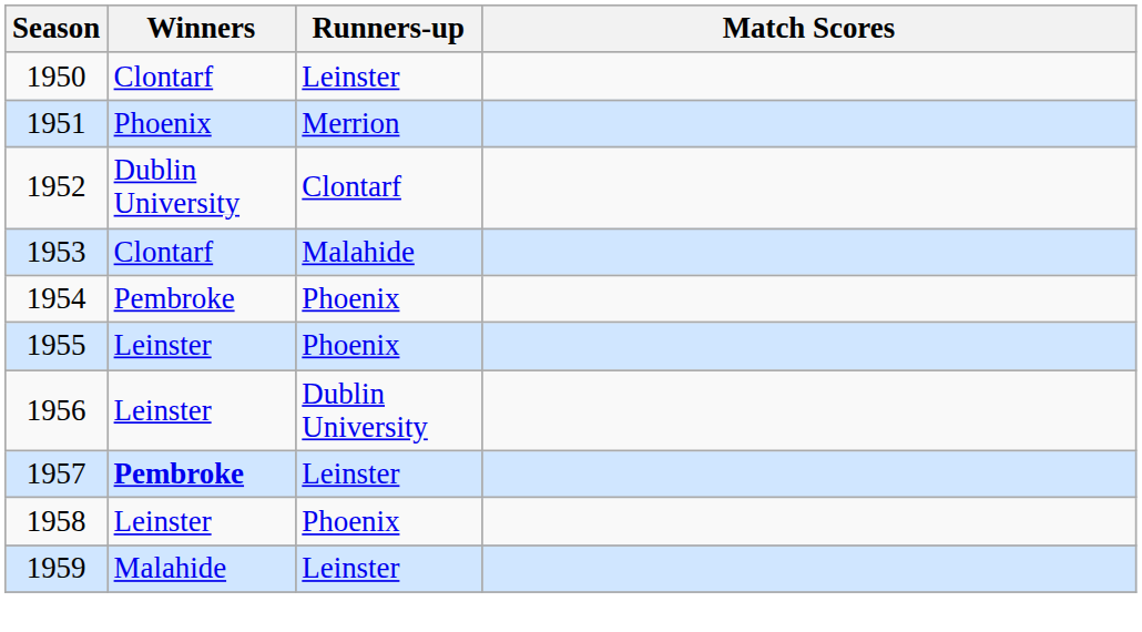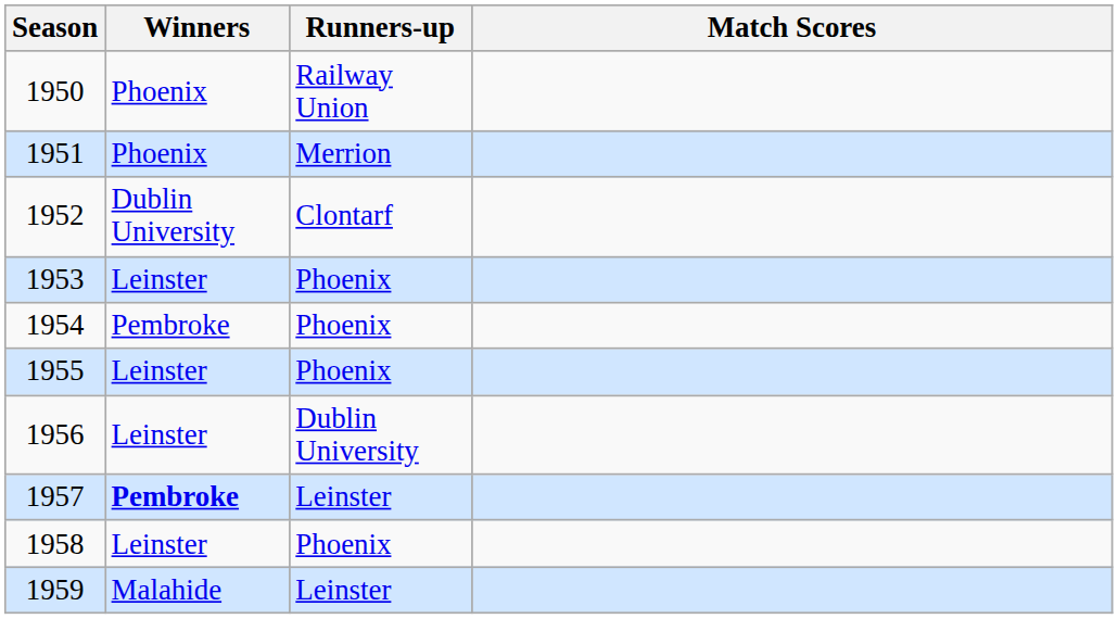 <table class="wikitable">
 <tr>
 <th>Season</th>
 <th width="110">Winners</th>
 <th width="110">Runners-up</th>
 <th width="550">Match Scores</th>
 </tr>
 <tr>
 <td align="center">1950</td>
-<td><a href='#'>Clontarf</a></td>
-<td><a href='#'>Leinster</a></td>
+<td><a href='#'>Phoenix</a></td>
+<td><a href='#'>Railway Union</a></td>
 <td></td>
 </tr>
 <tr style="background: #D0E6FF;">
 <td align="center">1951</td>
 <td><a href='#'>Phoenix</a></td>
 <td><a href='#'>Merrion</a></td>
 <td></td>
 </tr>
 <tr>
 <td align="center">1952</td>
 <td><a href='#'>Dublin University</a></td>
 <td><a href='#'>Clontarf</a></td>
 <td></td>
 </tr>
 <tr style="background: #D0E6FF;">
 <td align="center">1953</td>
-<td><a href='#'>Clontarf</a></td>
-<td><a href='#'>Malahide</a></td>
+<td><a href='#'>Leinster</a></td>
+<td><a href='#'>Phoenix</a></td>
 <td></td>
 </tr>
 <tr>
 <td align="center">1954</td>
 <td><a href='#'>Pembroke</a></td>
 <td><a href='#'>Phoenix</a></td>
 <td></td>
 </tr>
 <tr style="background: #D0E6FF;">
 <td align="center">1955</td>
 <td><a href='#'>Leinster</a></td>
 <td><a href='#'>Phoenix</a></td>
 <td></td>
 </tr>
 <tr>
 <td align="center">1956</td>
 <td><a href='#'>Leinster</a></td>
 <td><a href='#'>Dublin University</a></td>
 <td></td>
 </tr>
 <tr style="background: #D0E6FF;">
 <td align="center">1957</td>
 <td><strong><a href='#'>Pembroke</a></strong></td>
 <td><a href='#'>Leinster</a></td>
 <td></td>
 </tr>
 <tr>
 <td align="center">1958</td>
 <td><a href='#'>Leinster</a></td>
 <td><a href='#'>Phoenix</a></td>
 <td></td>
 </tr>
 <tr style="background: #D0E6FF;">
 <td align="center">1959</td>
 <td><a href='#'>Malahide</a></td>
 <td><a href='#'>Leinster</a></td>
 <td></td>
 </tr>
 </table>
